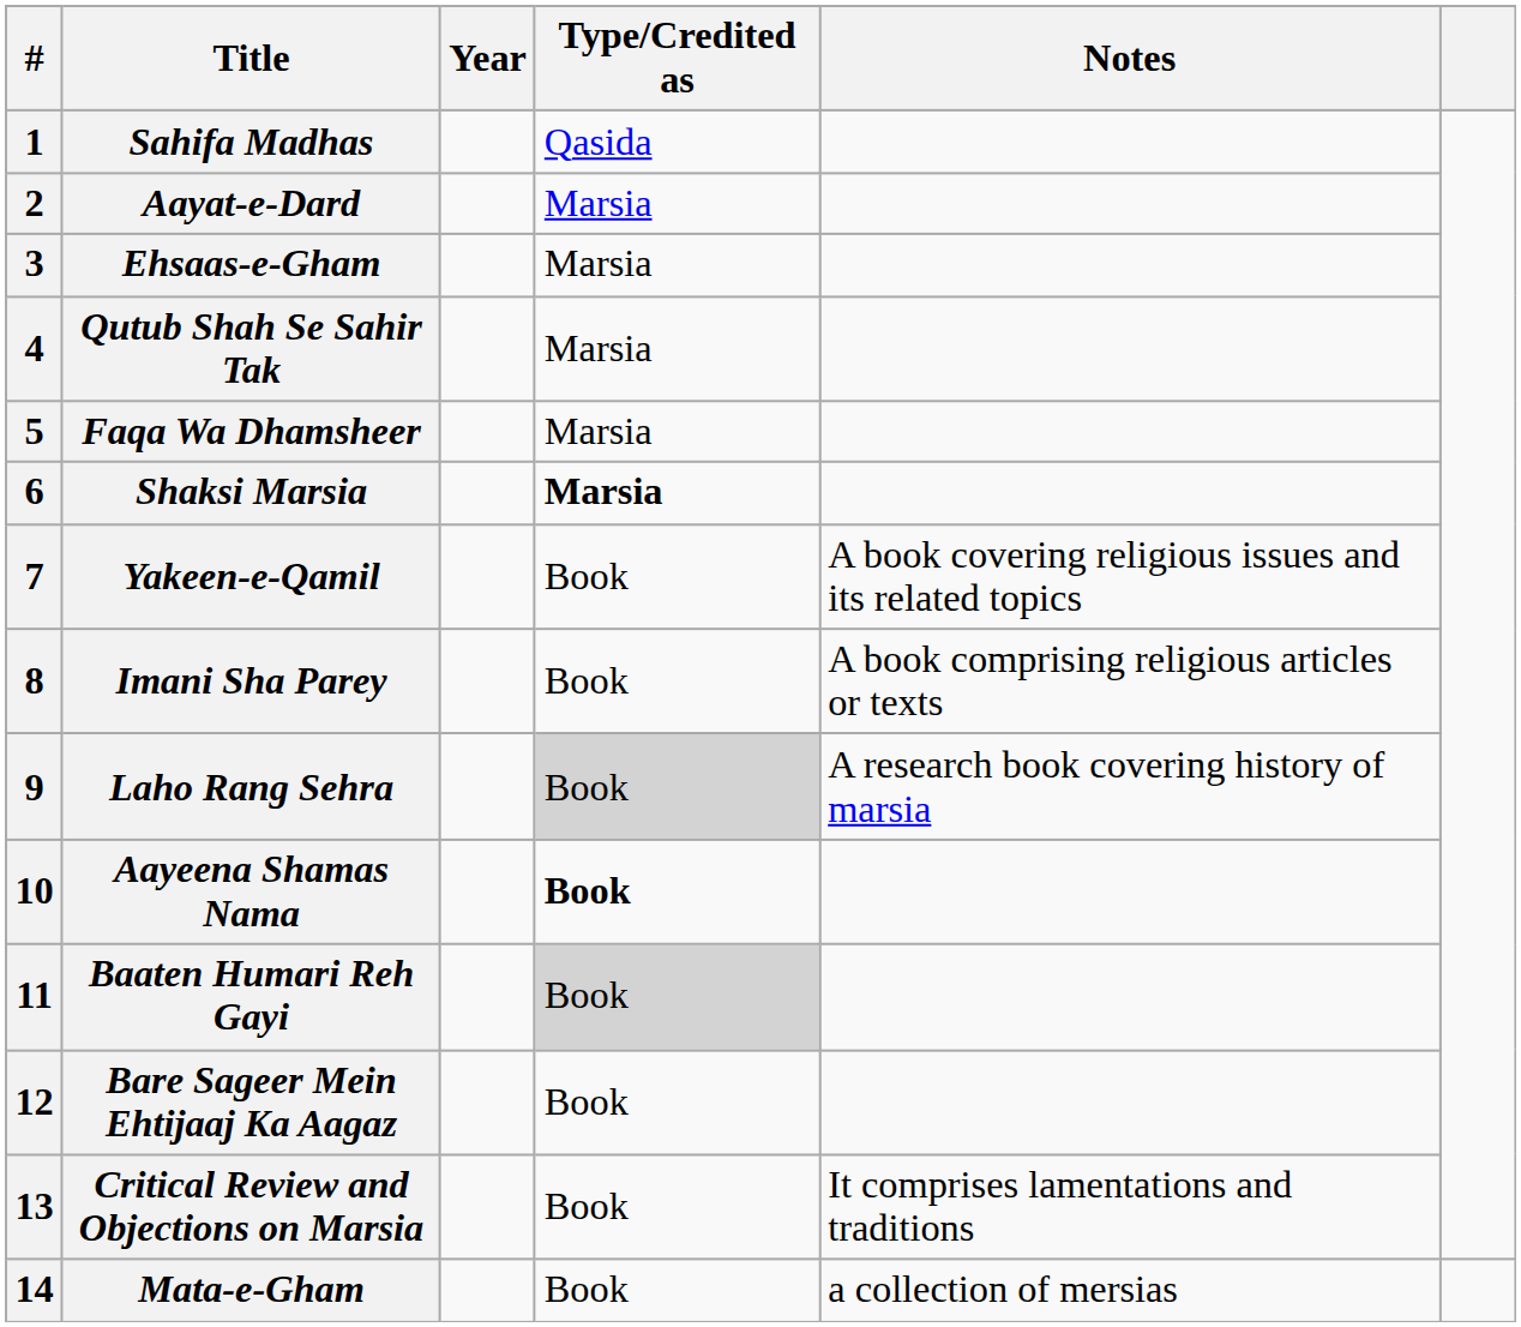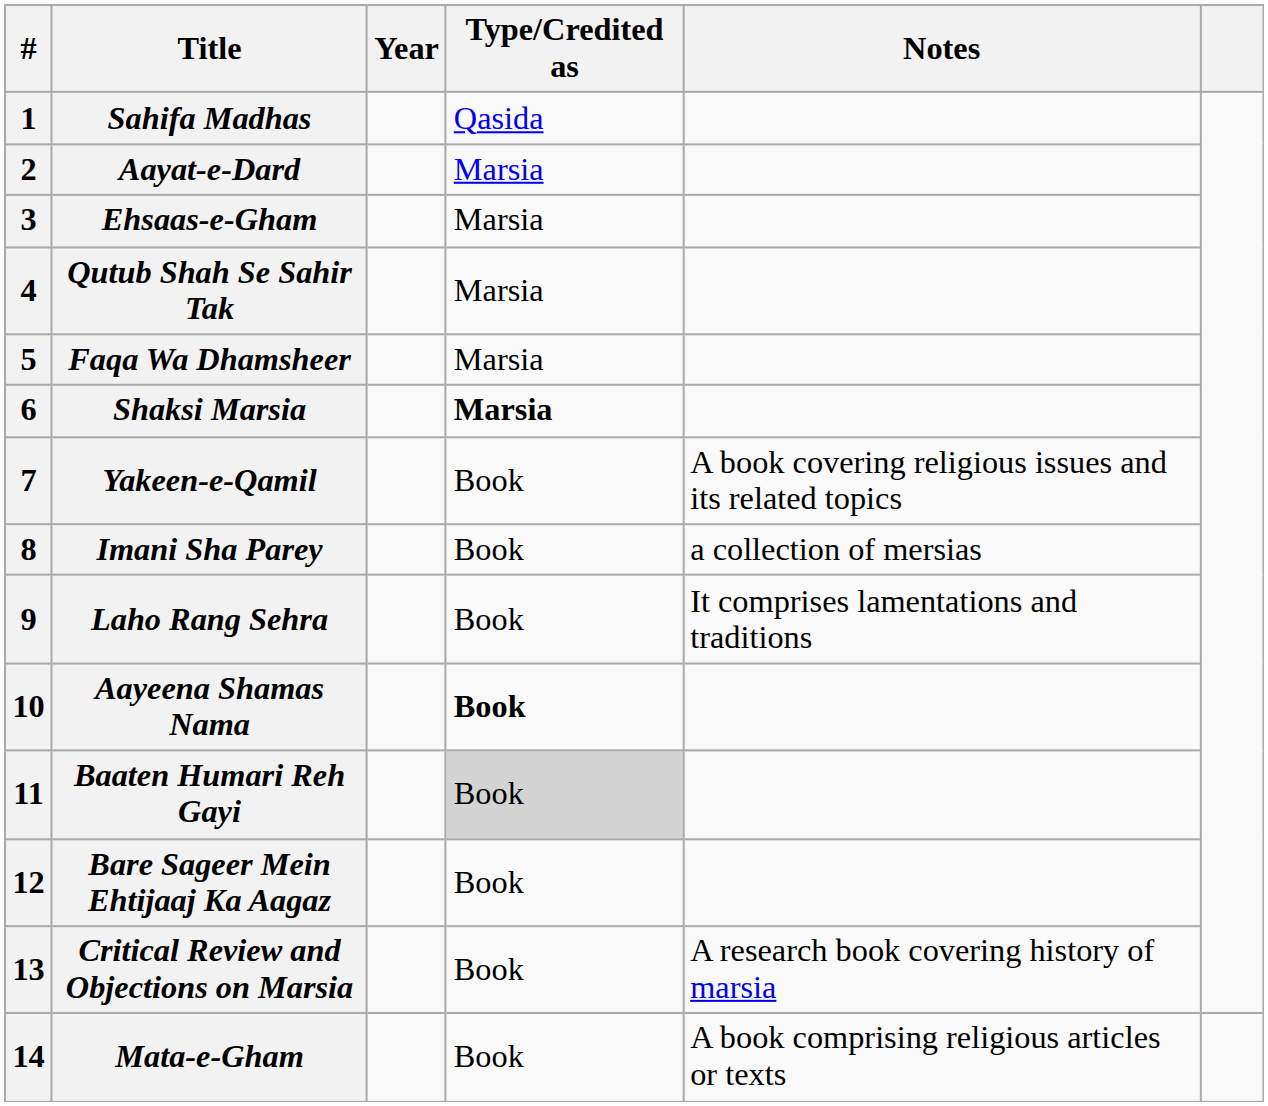 <table class="wikitable sortable plainrowheaders" width=100%>
 <tr>
 <th scope="col" width=2%>#</th>
 <th scope="col" width=25%>Title</th>
 <th scope="col">Year</th>
 <th scope="col">Type/Credited as</th>
 <th scope="col">Notes</th>
 <th width=5%></th>
 </tr>
 <tr>
 <th scope="row" align="left">1</th>
 <th><em>Sahifa Madhas</em></th>
 <td></td>
 <td><a href='#'>Qasida</a></td>
 <td></td>
 <td rowspan="13"></td>
 </tr>
 <tr>
 <th scope="row" align="left">2</th>
 <th><em>Aayat-e-Dard</em></th>
 <td></td>
 <td><a href='#'>Marsia</a></td>
 <td></td>
 </tr>
 <tr>
 <th scope="row" align="left">3</th>
 <th><em>Ehsaas-e-Gham</em></th>
 <td></td>
 <td>Marsia</td>
 <td></td>
 </tr>
 <tr>
 <th scope="row" align="left">4</th>
 <th><em>Qutub Shah Se Sahir Tak</em></th>
 <td></td>
 <td>Marsia</td>
 <td></td>
 </tr>
 <tr>
 <th scope="row" align="left">5</th>
 <th><em>Faqa Wa Dhamsheer</em></th>
 <td></td>
 <td>Marsia</td>
 <td></td>
 </tr>
 <tr>
 <th scope="row" align="left">6</th>
 <th><em>Shaksi Marsia</em></th>
 <td></td>
 <td><strong>Marsia</strong></td>
 <td></td>
 </tr>
 <tr>
 <th scope="row" align="left">7</th>
 <th><em>Yakeen-e-Qamil</em></th>
 <td></td>
 <td>Book</td>
 <td>A book covering religious issues and its related topics</td>
 </tr>
 <tr>
 <th scope="row" align="left">8</th>
 <th><em>Imani Sha Parey</em></th>
 <td></td>
 <td>Book</td>
-<td>A book comprising religious articles or texts</td>
+<td>a collection of mersias</td>
 </tr>
 <tr>
 <th scope="row" align="left">9</th>
 <th><em>Laho Rang Sehra</em></th>
 <td></td>
-<td style="background: lightgrey;">Book</td>
-<td>A research book covering history of <a href='#'>marsia</a></td>
+<td>Book</td>
+<td>It comprises lamentations and traditions</td>
 </tr>
 <tr>
 <th scope="row" align="left">10</th>
 <th><em>Aayeena Shamas Nama</em></th>
 <td></td>
 <td><strong>Book</strong></td>
 <td></td>
 </tr>
 <tr>
 <th scope="row" align="left">11</th>
 <th><em>Baaten Humari Reh Gayi</em></th>
 <td></td>
 <td style="background: lightgrey;">Book</td>
 <td></td>
 </tr>
 <tr>
 <th scope="row" align="left">12</th>
 <th><em>Bare Sageer Mein Ehtijaaj Ka Aagaz</em></th>
 <td></td>
 <td>Book</td>
 <td></td>
 </tr>
 <tr>
 <th scope="row" align="left">13</th>
 <th><em>Critical Review and Objections on Marsia</em></th>
 <td></td>
 <td>Book</td>
-<td>It comprises lamentations and traditions</td>
+<td>A research book covering history of <a href='#'>marsia</a></td>
 </tr>
 <tr>
 <th scope="row" align="left">14</th>
 <th><em>Mata-e-Gham</em></th>
 <td></td>
 <td>Book</td>
-<td>a collection of mersias</td>
+<td>A book comprising religious articles or texts</td>
 <td></td>
 </tr>
 </table>
